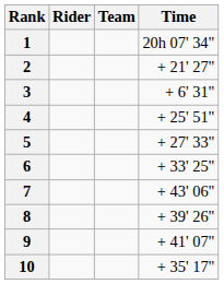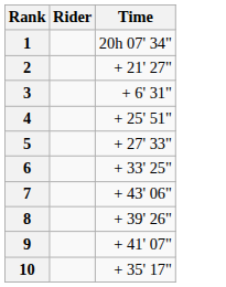 <table class="wikitable" margin-bottom:0;">
 <tr>
 <th scope="col">Rank</th>
 <th scope="col">Rider</th>
-<th scope="col">Team</th>
 <th scope="col">Time</th>
 </tr>
 <tr>
 <th scope="row">1</th>
-<td></td>
 <td></td>
 <td align="right">20h 07' 34"</td>
 </tr>
 <tr>
 <th scope="row">2</th>
 <td></td>
-<td></td>
 <td align="right">+ 21' 27"</td>
 </tr>
 <tr>
 <th scope="row">3</th>
-<td></td>
 <td></td>
 <td align="right">+ 6' 31"</td>
 </tr>
 <tr>
 <th scope="row">4</th>
 <td></td>
-<td></td>
 <td align="right">+ 25' 51"</td>
 </tr>
 <tr>
 <th scope="row">5</th>
-<td></td>
 <td></td>
 <td align="right">+ 27' 33"</td>
 </tr>
 <tr>
 <th scope="row">6</th>
 <td></td>
-<td></td>
 <td align="right">+ 33' 25"</td>
 </tr>
 <tr>
 <th scope="row">7</th>
-<td></td>
 <td></td>
 <td align="right">+ 43' 06"</td>
 </tr>
 <tr>
 <th scope="row">8</th>
 <td></td>
-<td></td>
 <td align="right">+ 39' 26"</td>
 </tr>
 <tr>
 <th scope="row">9</th>
-<td></td>
 <td></td>
 <td align="right">+ 41' 07"</td>
 </tr>
 <tr>
 <th scope="row">10</th>
 <td></td>
-<td></td>
 <td align="right">+ 35' 17"</td>
 </tr>
 </table>
